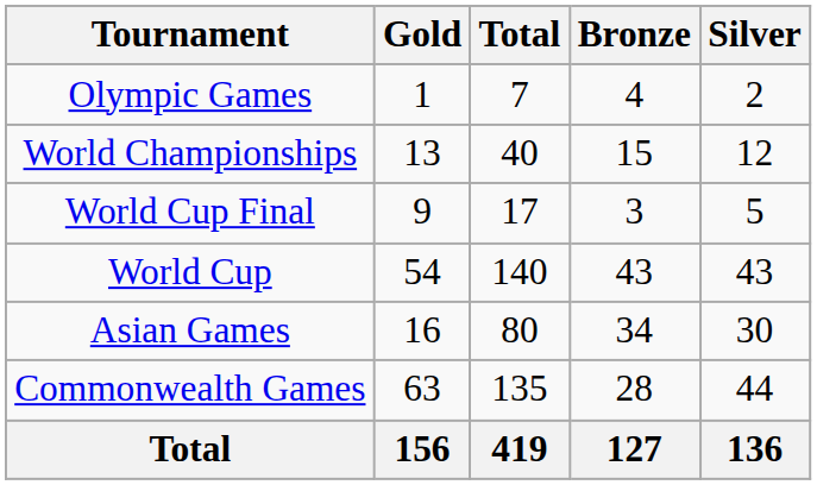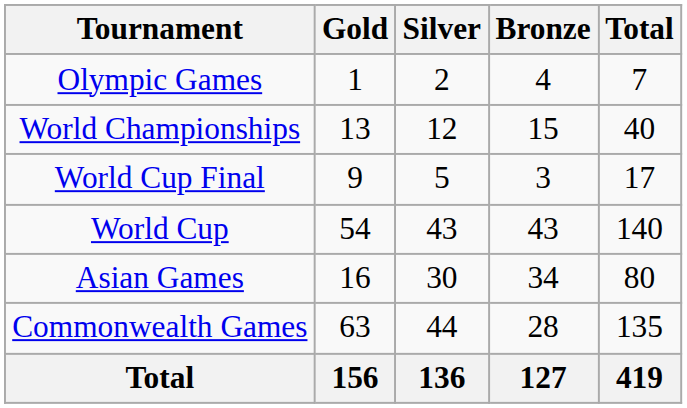 <table class="wikitable sortable" style="text-align:center;">
 <tr>
 <th>Tournament</th>
 <th>Gold</th>
+<th>Silver</th>
+<th>Bronze</th>
 <th>Total</th>
-<th>Bronze</th>
-<th>Silver</th>
 </tr>
 <tr>
 <td><a href='#'>Olympic Games</a></td>
 <td>1</td>
+<td>2</td>
+<td>4</td>
 <td>7</td>
-<td>4</td>
-<td>2</td>
 </tr>
 <tr>
 <td><a href='#'>World Championships</a></td>
 <td>13</td>
+<td>12</td>
+<td>15</td>
 <td>40</td>
-<td>15</td>
-<td>12</td>
 </tr>
 <tr>
 <td><a href='#'>World Cup Final</a></td>
 <td>9</td>
+<td>5</td>
+<td>3</td>
 <td>17</td>
-<td>3</td>
-<td>5</td>
 </tr>
 <tr>
 <td><a href='#'>World Cup</a></td>
 <td>54</td>
-<td>140</td>
 <td>43</td>
 <td>43</td>
+<td>140</td>
 </tr>
 <tr>
 <td><a href='#'>Asian Games</a></td>
 <td>16</td>
+<td>30</td>
+<td>34</td>
 <td>80</td>
-<td>34</td>
-<td>30</td>
 </tr>
 <tr>
 <td><a href='#'>Commonwealth Games</a></td>
 <td>63</td>
+<td>44</td>
+<td>28</td>
 <td>135</td>
-<td>28</td>
-<td>44</td>
 </tr>
 <tr>
 <th>Total</th>
 <th>156</th>
+<th>136</th>
+<th>127</th>
 <th>419</th>
-<th>127</th>
-<th>136</th>
 </tr>
 </table>
